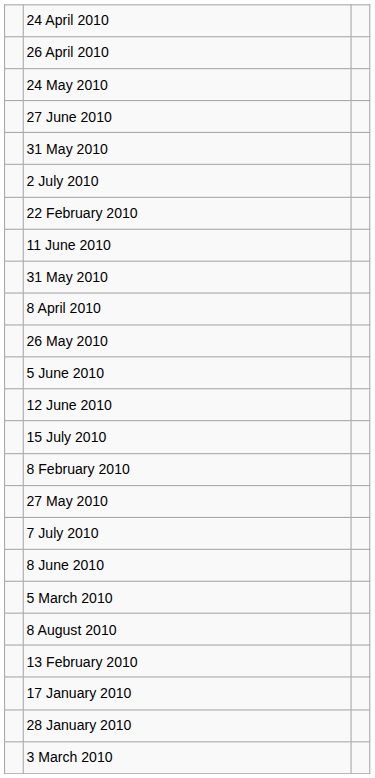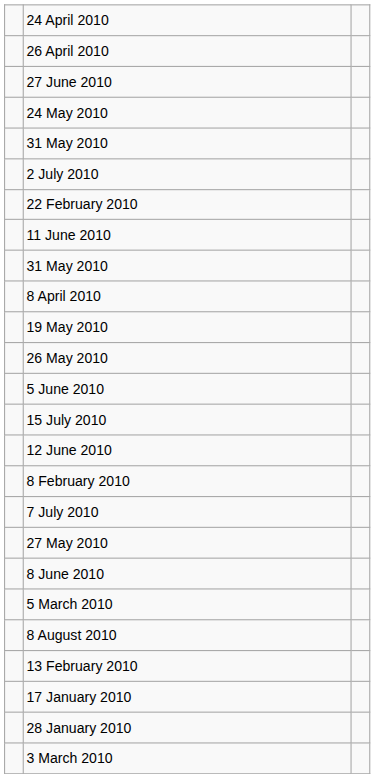 <table class="wikitable" style="font-size: 80%; float: left; width: 26em; margin-right: 1em; height: 700px">
 <tr>
 <td></td>
 <td>24 April 2010</td>
 <td></td>
 </tr>
 <tr>
 <td></td>
 <td>26 April 2010</td>
 <td></td>
 </tr>
 <tr>
 <td></td>
-<td>24 May 2010</td>
+<td>27 June 2010</td>
 <td></td>
 </tr>
 <tr>
 <td></td>
-<td>27 June 2010</td>
+<td>24 May 2010</td>
 <td></td>
 </tr>
 <tr>
 <td></td>
 <td>31 May 2010</td>
 <td></td>
 </tr>
 <tr>
 <td></td>
 <td>2 July 2010</td>
 <td></td>
 </tr>
 <tr>
 <td></td>
 <td>22 February 2010</td>
 <td></td>
 </tr>
 <tr>
 <td></td>
 <td>11 June 2010</td>
 <td></td>
 </tr>
 <tr>
 <td></td>
 <td>31 May 2010</td>
 <td></td>
 </tr>
 <tr>
 <td></td>
 <td>8 April 2010</td>
 <td></td>
 </tr>
 <tr>
 <td></td>
+<td>19 May 2010</td>
+<td></td>
+</tr>
+<tr>
+<td></td>
 <td>26 May 2010</td>
 <td></td>
 </tr>
 <tr>
 <td></td>
 <td>5 June 2010</td>
 <td></td>
 </tr>
 <tr>
 <td></td>
-<td>12 June 2010</td>
+<td>15 July 2010</td>
 <td></td>
 </tr>
 <tr>
 <td></td>
-<td>15 July 2010</td>
+<td>12 June 2010</td>
 <td></td>
 </tr>
 <tr>
 <td></td>
 <td>8 February 2010</td>
 <td></td>
 </tr>
 <tr>
 <td></td>
-<td>27 May 2010</td>
+<td>7 July 2010</td>
 <td></td>
 </tr>
 <tr>
 <td></td>
-<td>7 July 2010</td>
+<td>27 May 2010</td>
 <td></td>
 </tr>
 <tr>
 <td></td>
 <td>8 June 2010</td>
 <td></td>
 </tr>
 <tr>
 <td></td>
 <td>5 March 2010</td>
 <td></td>
 </tr>
 <tr>
 <td></td>
 <td>8 August 2010</td>
 <td></td>
 </tr>
 <tr>
 <td></td>
 <td>13 February 2010</td>
 <td></td>
 </tr>
 <tr>
 <td></td>
 <td>17 January 2010</td>
 <td></td>
 </tr>
 <tr>
 <td></td>
 <td>28 January 2010</td>
 <td></td>
 </tr>
 <tr>
 <td></td>
 <td>3 March 2010</td>
 <td></td>
 </tr>
 </table>
